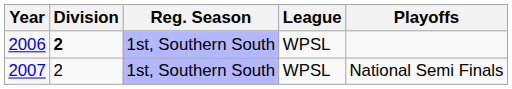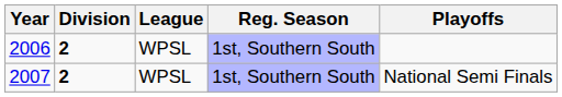 <table class="wikitable">
 <tr>
 <th>Year</th>
 <th>Division</th>
+<th>League</th>
 <th>Reg. Season</th>
-<th>League</th>
 <th>Playoffs</th>
 </tr>
 <tr>
 <td><a href='#'>2006</a></td>
 <td><strong>2</strong></td>
+<td>WPSL</td>
 <td bgcolor="B3B7FF">1st, Southern South</td>
-<td>WPSL</td>
 <td></td>
 </tr>
 <tr>
 <td><a href='#'>2007</a></td>
-<td>2</td>
+<td><strong>2</strong></td>
+<td>WPSL</td>
 <td bgcolor="B3B7FF">1st, Southern South</td>
-<td>WPSL</td>
 <td>National Semi Finals</td>
 </tr>
 </table>
